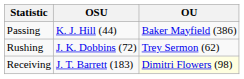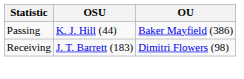 <table class="wikitable">
 <tr>
 <th>Statistic</th>
 <th>OSU</th>
 <th>OU</th>
 </tr>
 <tr>
 <td>Passing</td>
 <td><a href='#'>K. J. Hill</a> (44)</td>
 <td><a href='#'>Baker Mayfield</a> (386)</td>
 </tr>
 <tr>
-<td>Rushing</td>
-<td><a href='#'>J. K. Dobbins</a> (72)</td>
-<td><a href='#'>Trey Sermon</a> (62)</td>
-</tr>
-<tr>
 <td>Receiving</td>
 <td><a href='#'>J. T. Barrett</a> (183)</td>
-<td style="background: lightyellow;"><a href='#'>Dimitri Flowers</a> (98)</td>
+<td><a href='#'>Dimitri Flowers</a> (98)</td>
 </tr>
 </table>
